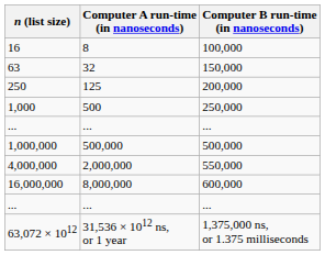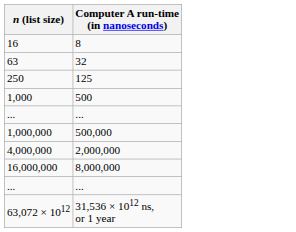 <table class="wikitable">
 <tr>
 <th><em>n</em> (list size)</th>
 <th>Computer A run-time<br>(in <a href='#'>nanoseconds</a>)</th>
-<th>Computer B run-time<br>(in <a href='#'>nanoseconds</a>)</th>
 </tr>
 <tr>
 <td>16</td>
 <td>8</td>
-<td>100,000</td>
 </tr>
 <tr>
 <td>63</td>
 <td>32</td>
-<td>150,000</td>
 </tr>
 <tr>
 <td>250</td>
 <td>125</td>
-<td>200,000</td>
 </tr>
 <tr>
 <td>1,000</td>
 <td>500</td>
-<td>250,000</td>
 </tr>
 <tr>
-<td>...</td>
 <td>...</td>
 <td>...</td>
 </tr>
 <tr>
 <td>1,000,000</td>
 <td>500,000</td>
-<td>500,000</td>
 </tr>
 <tr>
 <td>4,000,000</td>
 <td>2,000,000</td>
-<td>550,000</td>
 </tr>
 <tr>
 <td>16,000,000</td>
 <td>8,000,000</td>
-<td>600,000</td>
 </tr>
 <tr>
-<td>...</td>
 <td>...</td>
 <td>...</td>
 </tr>
 <tr>
 <td>63,072 × 10<sup>12</sup></td>
 <td>31,536 × 10<sup>12</sup> ns,<br>or 1 year</td>
-<td>1,375,000 ns,<br>or 1.375 milliseconds</td>
 </tr>
 </table>
